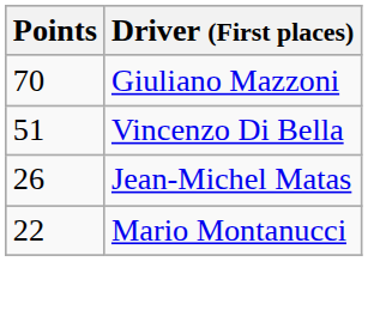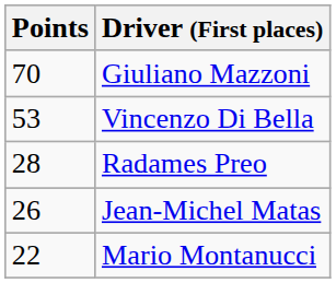 <table class="wikitable">
 <tr>
 <th>Points</th>
 <th>Driver <small>(First places)</small></th>
 </tr>
 <tr>
 <td>70</td>
 <td> <a href='#'>Giuliano Mazzoni</a></td>
 </tr>
 <tr>
-<td>51</td>
+<td>53</td>
 <td> <a href='#'>Vincenzo Di Bella</a></td>
+</tr>
+<tr>
+<td>28</td>
+<td> <a href='#'>Radames Preo</a></td>
 </tr>
 <tr>
 <td>26</td>
 <td> <a href='#'>Jean-Michel Matas</a></td>
 </tr>
 <tr>
 <td>22</td>
 <td> <a href='#'>Mario Montanucci</a></td>
 </tr>
 </table>
